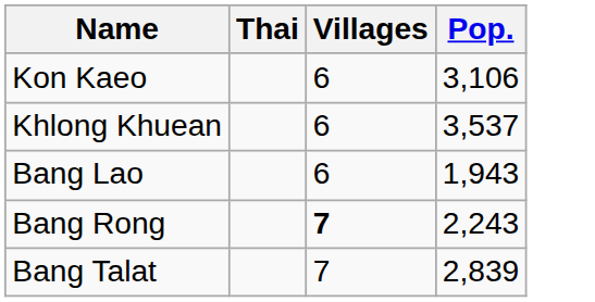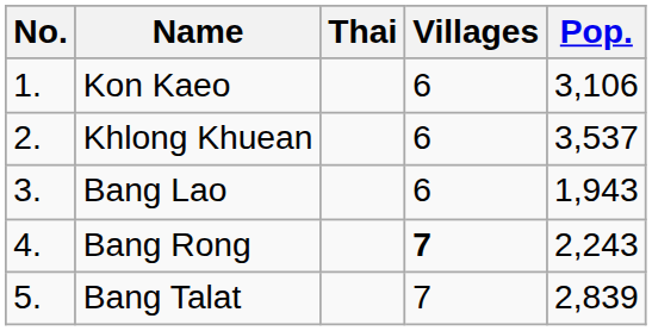 <table class="wikitable sortable">
 <tr>
+<th>No.</th>
 <th>Name</th>
 <th>Thai</th>
 <th>Villages</th>
 <th><a href='#'>Pop.</a></th>
 </tr>
 <tr>
+<td>1.</td>
 <td>Kon Kaeo</td>
 <td></td>
 <td>6</td>
 <td>3,106</td>
 </tr>
 <tr>
+<td>2.</td>
 <td>Khlong Khuean</td>
 <td></td>
 <td>6</td>
 <td>3,537</td>
 </tr>
 <tr>
+<td>3.</td>
 <td>Bang Lao</td>
 <td></td>
 <td>6</td>
 <td>1,943</td>
 </tr>
 <tr>
+<td>4.</td>
 <td>Bang Rong</td>
 <td></td>
 <td><strong>7</strong></td>
 <td>2,243</td>
 </tr>
 <tr>
+<td>5.</td>
 <td>Bang Talat</td>
 <td></td>
 <td>7</td>
 <td>2,839</td>
 </tr>
 </table>
